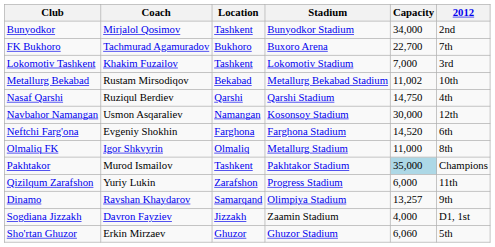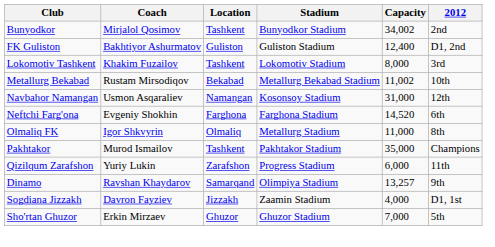 <table class="wikitable sortable" style="text-align: left;">
 <tr>
 <th>Club</th>
 <th>Coach</th>
 <th>Location</th>
 <th>Stadium</th>
 <th>Capacity</th>
 <th><a href='#'>2012</a></th>
 </tr>
 <tr>
 <td><a href='#'>Bunyodkor</a></td>
 <td> <a href='#'>Mirjalol Qosimov</a></td>
 <td><a href='#'>Tashkent</a></td>
 <td><a href='#'>Bunyodkor Stadium</a></td>
-<td>34,000</td>
+<td>34,002</td>
 <td>2nd</td>
 </tr>
 <tr>
-<td><a href='#'>FK Bukhoro</a></td>
-<td> <a href='#'>Tachmurad Agamuradov</a></td>
-<td><a href='#'>Bukhoro</a></td>
-<td><a href='#'>Buxoro Arena</a></td>
-<td>22,700</td>
-<td>7th</td>
+<td><a href='#'>FK Guliston</a></td>
+<td> <a href='#'>Bakhtiyor Ashurmatov</a></td>
+<td><a href='#'>Guliston</a></td>
+<td>Guliston Stadium</td>
+<td>12,400</td>
+<td>D1, 2nd</td>
 </tr>
 <tr>
 <td><a href='#'>Lokomotiv Tashkent</a></td>
 <td> <a href='#'>Khakim Fuzailov</a></td>
 <td><a href='#'>Tashkent</a></td>
 <td><a href='#'>Lokomotiv Stadium</a></td>
-<td>7,000</td>
+<td>8,000</td>
 <td>3rd</td>
 </tr>
 <tr>
 <td><a href='#'>Metallurg Bekabad</a></td>
 <td> Rustam Mirsodiqov</td>
 <td><a href='#'>Bekabad</a></td>
 <td><a href='#'>Metallurg Bekabad Stadium</a></td>
 <td>11,002</td>
 <td>10th</td>
 </tr>
 <tr>
-<td><a href='#'>Nasaf Qarshi</a></td>
-<td> Ruziqul Berdiev</td>
-<td><a href='#'>Qarshi</a></td>
-<td><a href='#'>Qarshi Stadium</a></td>
-<td>14,750</td>
-<td>4th</td>
-</tr>
-<tr>
 <td><a href='#'>Navbahor Namangan</a></td>
 <td> Usmon Asqaraliev</td>
 <td><a href='#'>Namangan</a></td>
 <td><a href='#'>Kosonsoy Stadium</a></td>
-<td>30,000</td>
+<td>31,000</td>
 <td>12th</td>
 </tr>
 <tr>
 <td><a href='#'>Neftchi Farg'ona</a></td>
 <td> Evgeniy Shokhin</td>
 <td><a href='#'>Farghona</a></td>
 <td><a href='#'>Farghona Stadium</a></td>
 <td>14,520</td>
 <td>6th</td>
 </tr>
 <tr>
 <td><a href='#'>Olmaliq FK</a></td>
 <td> <a href='#'>Igor Shkvyrin</a></td>
 <td><a href='#'>Olmaliq</a></td>
 <td><a href='#'>Metallurg Stadium</a></td>
 <td>11,000</td>
 <td>8th</td>
 </tr>
 <tr>
 <td><a href='#'>Pakhtakor</a></td>
 <td> Murod Ismailov</td>
 <td><a href='#'>Tashkent</a></td>
 <td><a href='#'>Pakhtakor Stadium</a></td>
-<td style="background: lightblue;">35,000</td>
+<td>35,000</td>
 <td>Champions</td>
 </tr>
 <tr>
 <td><a href='#'>Qizilqum Zarafshon</a></td>
 <td> Yuriy Lukin</td>
 <td><a href='#'>Zarafshon</a></td>
 <td><a href='#'>Progress Stadium</a></td>
 <td>6,000</td>
 <td>11th</td>
 </tr>
 <tr>
 <td><a href='#'>Dinamo</a></td>
 <td> <a href='#'>Ravshan Khaydarov</a></td>
 <td><a href='#'>Samarqand</a></td>
 <td><a href='#'>Olimpiya Stadium</a></td>
 <td>13,257</td>
 <td>9th</td>
 </tr>
 <tr>
 <td><a href='#'>Sogdiana Jizzakh</a></td>
 <td> <a href='#'>Davron Fayziev</a></td>
 <td><a href='#'>Jizzakh</a></td>
 <td>Zaamin Stadium</td>
 <td>4,000</td>
 <td>D1, 1st</td>
 </tr>
 <tr>
 <td><a href='#'>Sho'rtan Ghuzor</a></td>
 <td> Erkin Mirzaev</td>
 <td><a href='#'>Ghuzor</a></td>
 <td><a href='#'>Ghuzor Stadium</a></td>
-<td>6,060</td>
+<td>7,000</td>
 <td>5th</td>
 </tr>
 </table>
